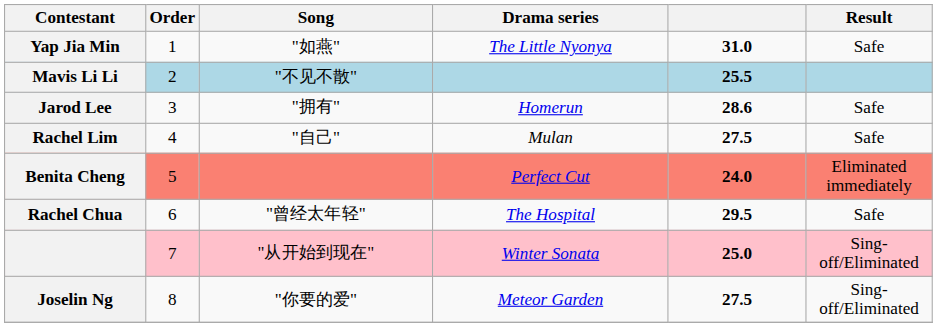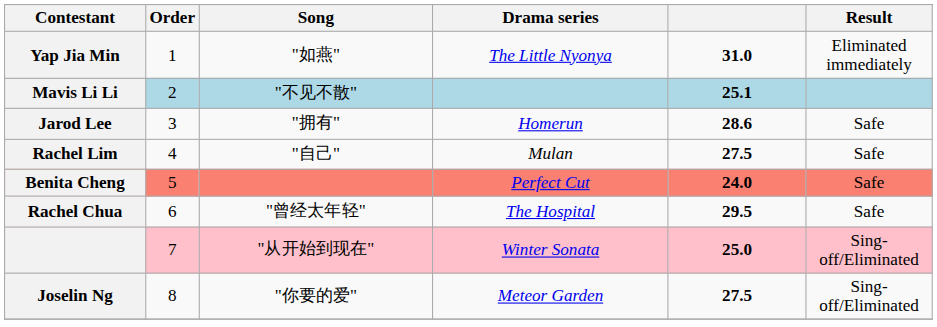 <table class="wikitable plainrowheaders" style="text-align:center;">
 <tr>
 <th scope="col" style="width:8em;">Contestant</th>
 <th scope="col">Order</th>
 <th scope="col" style="width:14em;">Song</th>
 <th scope="col" style="width:14em;">Drama series</th>
 <th colspan=1 scope="col" style="width:8em;"></th>
 <th scope="col" style="width:7em;">Result</th>
 </tr>
 <tr>
 <th scope="row">Yap Jia Min</th>
 <td>1</td>
 <td>"如燕"</td>
 <td><em><a href='#'>The Little Nyonya</a></em></td>
 <td><strong>31.0</strong></td>
-<td>Safe</td>
+<td>Eliminated immediately</td>
 </tr>
 <tr style="background:lightblue;">
 <th scope="row">Mavis Li Li</th>
 <td>2</td>
 <td>"不见不散"</td>
 <td></td>
-<td><strong>25.5</strong></td>
+<td><strong>25.1</strong></td>
 <td></td>
 </tr>
 <tr>
 <th scope="row">Jarod Lee</th>
 <td>3</td>
 <td>"拥有"</td>
 <td><em><a href='#'>Homerun</a></em></td>
 <td><strong>28.6</strong></td>
 <td>Safe</td>
 </tr>
 <tr>
 <th scope="row">Rachel Lim</th>
 <td>4</td>
 <td>"自己"</td>
 <td><em>Mulan</em></td>
 <td><strong>27.5</strong></td>
 <td>Safe</td>
 </tr>
 <tr style="background:salmon;">
 <th scope="row">Benita Cheng</th>
 <td>5</td>
 <td></td>
 <td><em><a href='#'>Perfect Cut</a></em></td>
 <td><strong>24.0</strong></td>
-<td>Eliminated immediately</td>
+<td>Safe</td>
 </tr>
 <tr>
 <th scope="row">Rachel Chua</th>
 <td>6</td>
 <td>"曾经太年轻"</td>
 <td><em><a href='#'>The Hospital</a></em></td>
 <td><strong>29.5</strong></td>
 <td>Safe</td>
 </tr>
 <tr style="background:pink;">
 <th scope="row"></th>
 <td>7</td>
 <td>"从开始到现在"</td>
 <td><em><a href='#'>Winter Sonata</a></em></td>
 <td><strong>25.0</strong></td>
 <td>Sing-off/Eliminated</td>
 </tr>
 <tr>
 <th scope="row">Joselin Ng</th>
 <td>8</td>
 <td>"你要的爱"</td>
 <td><em><a href='#'>Meteor Garden</a></em></td>
 <td><strong>27.5</strong></td>
 <td>Sing-off/Eliminated</td>
 </tr>
 <tr>
 </tr>
 </table>
